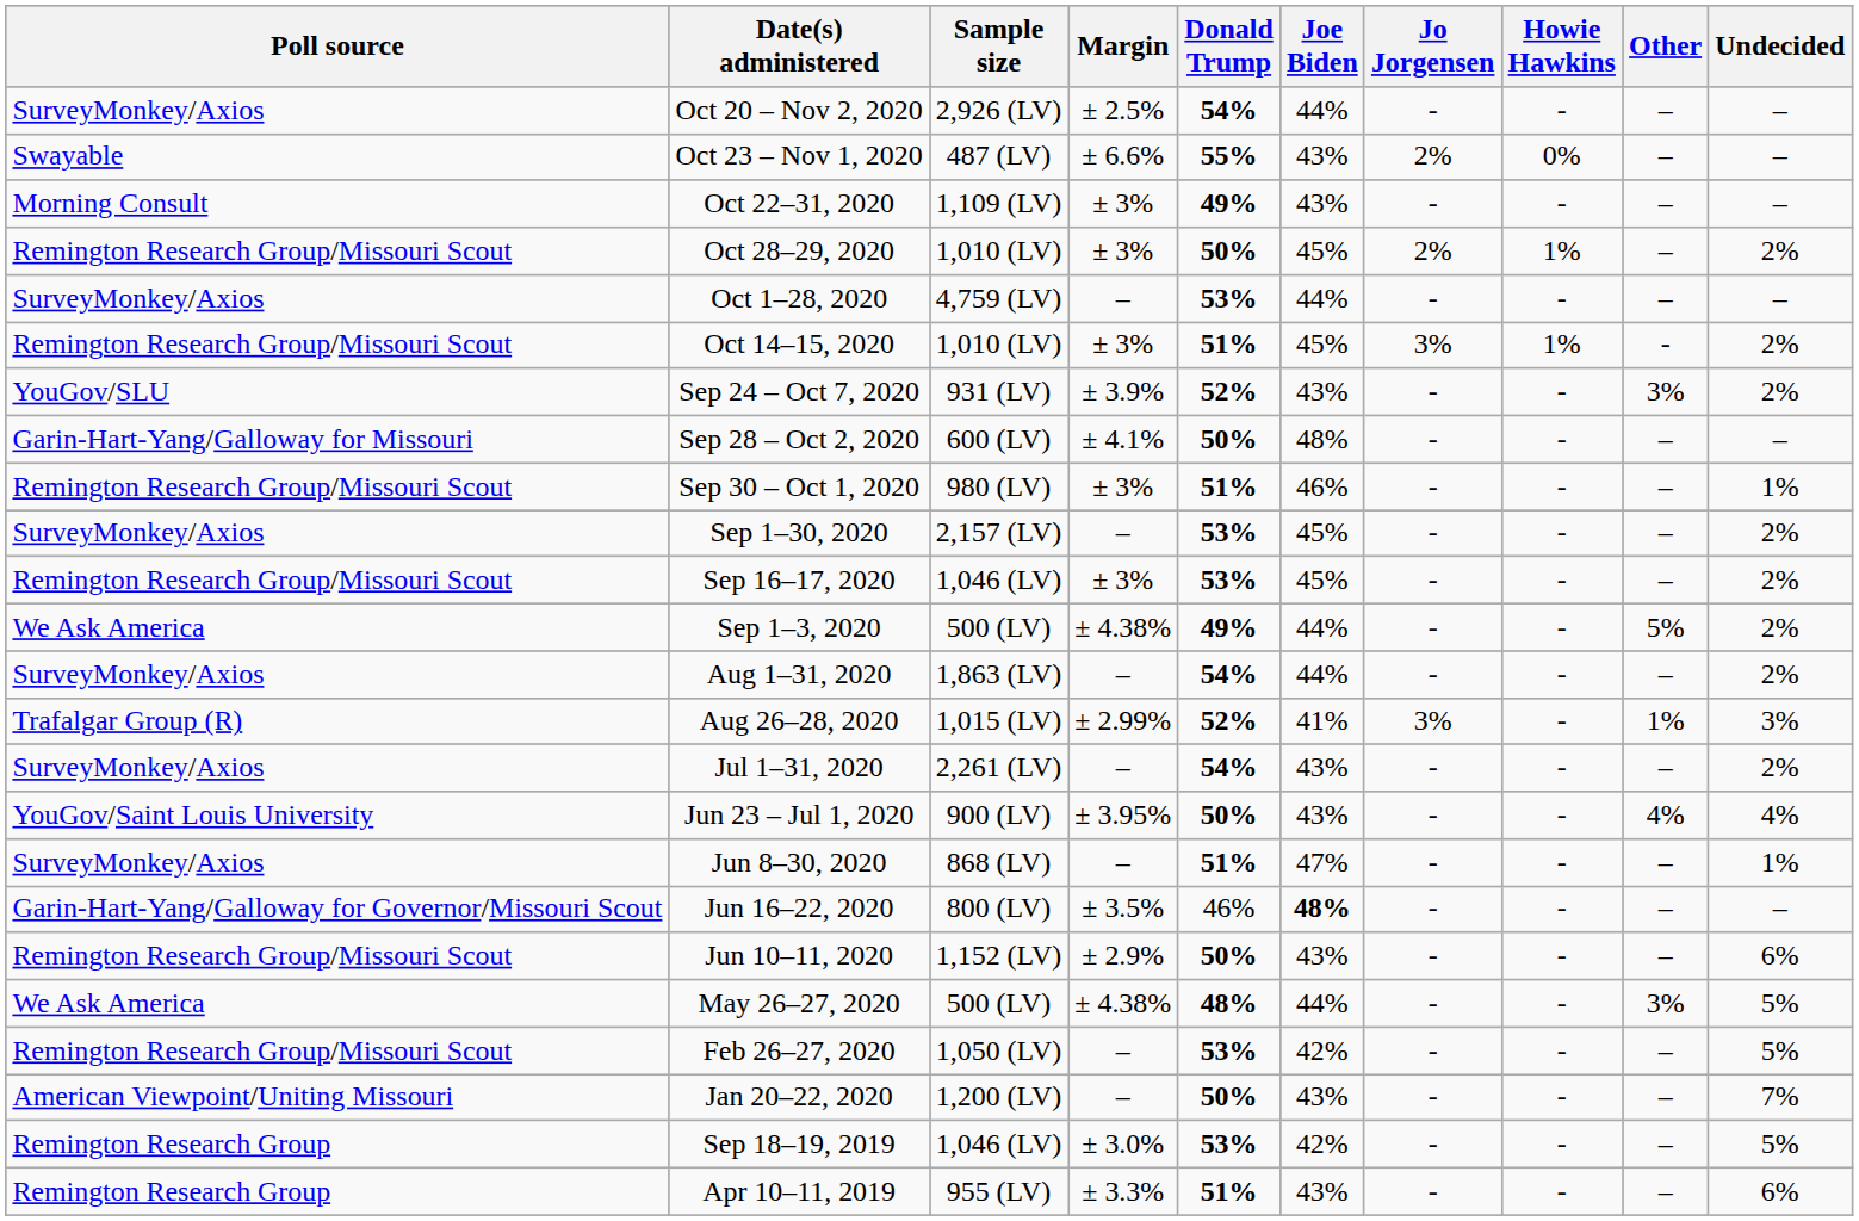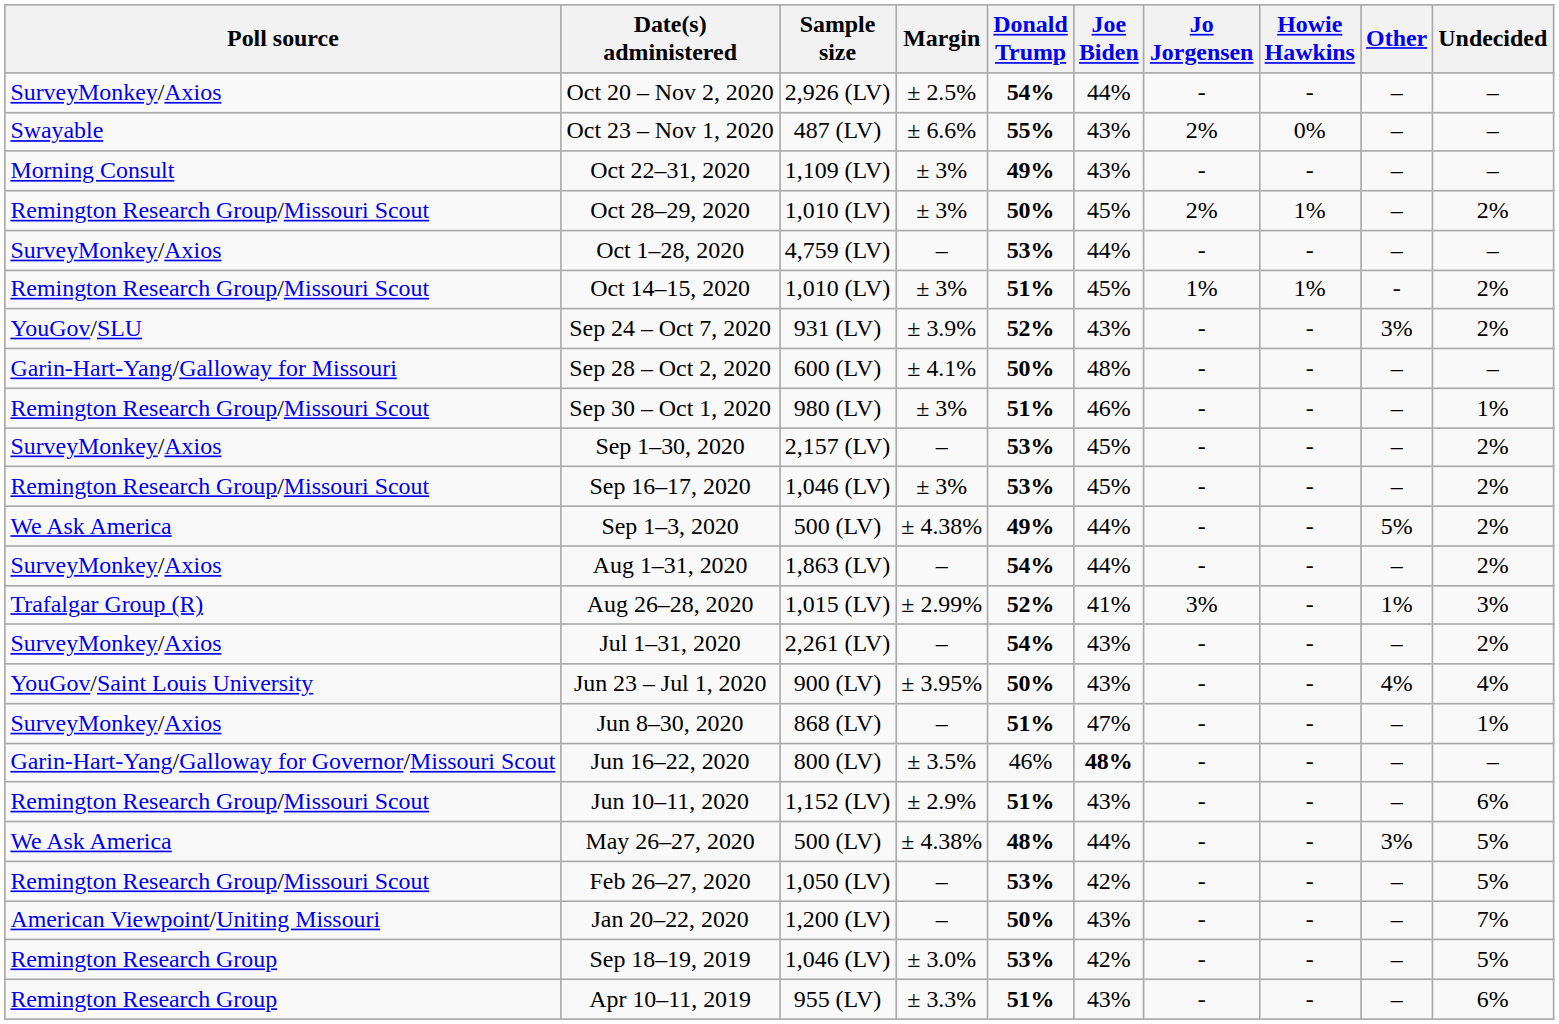 <table class="wikitable sortable mw-collapsible mw-collapsed" style="text-align:center;font-size:90%;line-height:17px">
 <tr>
 <th>Poll source</th>
 <th>Date(s)<br>administered</th>
 <th>Sample<br>size</th>
 <th>Margin<br></th>
 <th class="unsortable"><a href='#'>Donald<br>Trump</a><br></th>
 <th class="unsortable"><a href='#'>Joe<br>Biden</a><br></th>
 <th class="unsortable"><a href='#'>Jo<br>Jorgensen</a><br></th>
 <th class="unsortable"><a href='#'>Howie<br>Hawkins</a><br></th>
 <th class="unsortable"><a href='#'>Other</a></th>
 <th class="unsortable">Undecided</th>
 </tr>
 <tr>
 <td style="text-align:left;"><a href='#'>SurveyMonkey</a>/<a href='#'>Axios</a></td>
 <td>Oct 20 – Nov 2, 2020</td>
 <td>2,926 (LV)</td>
 <td>± 2.5%</td>
 <td><strong>54%</strong></td>
 <td>44%</td>
 <td>-</td>
 <td>-</td>
 <td>–</td>
 <td>–</td>
 </tr>
 <tr>
 <td style="text-align:left;"><a href='#'>Swayable</a></td>
 <td>Oct 23 – Nov 1, 2020</td>
 <td>487 (LV)</td>
 <td>± 6.6%</td>
 <td><strong>55%</strong></td>
 <td>43%</td>
 <td>2%</td>
 <td>0%</td>
 <td>–</td>
 <td>–</td>
 </tr>
 <tr>
 <td style="text-align:left;"><a href='#'>Morning Consult</a></td>
 <td>Oct 22–31, 2020</td>
 <td>1,109 (LV)</td>
 <td>± 3%</td>
 <td><strong>49%</strong></td>
 <td>43%</td>
 <td>-</td>
 <td>-</td>
 <td>–</td>
 <td>–</td>
 </tr>
 <tr>
 <td style="text-align:left;"><a href='#'>Remington Research Group</a>/<a href='#'>Missouri Scout</a></td>
 <td>Oct 28–29, 2020</td>
 <td>1,010 (LV)</td>
 <td>± 3%</td>
 <td><strong>50%</strong></td>
 <td>45%</td>
 <td>2%</td>
 <td>1%</td>
 <td>–</td>
 <td>2%</td>
 </tr>
 <tr>
 <td style="text-align:left;"><a href='#'>SurveyMonkey</a>/<a href='#'>Axios</a></td>
 <td>Oct 1–28, 2020</td>
 <td>4,759 (LV)</td>
 <td>–</td>
 <td><strong>53%</strong></td>
 <td>44%</td>
 <td>-</td>
 <td>-</td>
 <td>–</td>
 <td>–</td>
 </tr>
 <tr>
 <td style="text-align:left;"><a href='#'>Remington Research Group</a>/<a href='#'>Missouri Scout</a></td>
 <td>Oct 14–15, 2020</td>
 <td>1,010 (LV)</td>
 <td>± 3%</td>
 <td><strong>51%</strong></td>
 <td>45%</td>
-<td>3%</td>
+<td>1%</td>
 <td>1%</td>
 <td>-</td>
 <td>2%</td>
 </tr>
 <tr>
 <td style="text-align:left;"><a href='#'>YouGov</a>/<a href='#'>SLU</a></td>
 <td>Sep 24 – Oct 7, 2020</td>
 <td>931 (LV)</td>
 <td>± 3.9%</td>
 <td><strong>52%</strong></td>
 <td>43%</td>
 <td>-</td>
 <td>-</td>
 <td>3%</td>
 <td>2%</td>
 </tr>
 <tr>
 <td style="text-align:left;"><a href='#'>Garin-Hart-Yang</a>/<a href='#'>Galloway for Missouri</a></td>
 <td>Sep 28 – Oct 2, 2020</td>
 <td>600 (LV)</td>
 <td>± 4.1%</td>
 <td><strong>50%</strong></td>
 <td>48%</td>
 <td>-</td>
 <td>-</td>
 <td>–</td>
 <td>–</td>
 </tr>
 <tr>
 <td style="text-align:left;"><a href='#'>Remington Research Group</a>/<a href='#'>Missouri Scout</a></td>
 <td>Sep 30 – Oct 1, 2020</td>
 <td>980 (LV)</td>
 <td>± 3%</td>
 <td><strong>51%</strong></td>
 <td>46%</td>
 <td>-</td>
 <td>-</td>
 <td>–</td>
 <td>1%</td>
 </tr>
 <tr>
 <td style="text-align:left;"><a href='#'>SurveyMonkey</a>/<a href='#'>Axios</a></td>
 <td>Sep 1–30, 2020</td>
 <td>2,157 (LV)</td>
 <td>–</td>
 <td><strong>53%</strong></td>
 <td>45%</td>
 <td>-</td>
 <td>-</td>
 <td>–</td>
 <td>2%</td>
 </tr>
 <tr>
 <td style="text-align:left;"><a href='#'>Remington Research Group</a>/<a href='#'>Missouri Scout</a></td>
 <td>Sep 16–17, 2020</td>
 <td>1,046 (LV)</td>
 <td>± 3%</td>
 <td><strong>53%</strong></td>
 <td>45%</td>
 <td>-</td>
 <td>-</td>
 <td>–</td>
 <td>2%</td>
 </tr>
 <tr>
 <td style="text-align:left;"><a href='#'>We Ask America</a></td>
 <td>Sep 1–3, 2020</td>
 <td>500 (LV)</td>
 <td>± 4.38%</td>
 <td><strong>49%</strong></td>
 <td>44%</td>
 <td>-</td>
 <td>-</td>
 <td>5%</td>
 <td>2%</td>
 </tr>
 <tr>
 <td style="text-align:left;"><a href='#'>SurveyMonkey</a>/<a href='#'>Axios</a></td>
 <td>Aug 1–31, 2020</td>
 <td>1,863 (LV)</td>
 <td>–</td>
 <td><strong>54%</strong></td>
 <td>44%</td>
 <td>-</td>
 <td>-</td>
 <td>–</td>
 <td>2%</td>
 </tr>
 <tr>
 <td style="text-align:left;"><a href='#'>Trafalgar Group (R)</a></td>
 <td>Aug 26–28, 2020</td>
 <td>1,015 (LV)</td>
 <td>± 2.99%</td>
 <td><strong>52%</strong></td>
 <td>41%</td>
 <td>3%</td>
 <td>-</td>
 <td>1%</td>
 <td>3%</td>
 </tr>
 <tr>
 <td style="text-align:left;"><a href='#'>SurveyMonkey</a>/<a href='#'>Axios</a></td>
 <td>Jul 1–31, 2020</td>
 <td>2,261 (LV)</td>
 <td>–</td>
 <td><strong>54%</strong></td>
 <td>43%</td>
 <td>-</td>
 <td>-</td>
 <td>–</td>
 <td>2%</td>
 </tr>
 <tr>
 <td style="text-align:left;"><a href='#'>YouGov</a>/<a href='#'>Saint Louis University</a></td>
 <td>Jun 23 – Jul 1, 2020</td>
 <td>900 (LV)</td>
 <td>± 3.95%</td>
 <td><strong>50%</strong></td>
 <td>43%</td>
 <td>-</td>
 <td>-</td>
 <td>4%</td>
 <td>4%</td>
 </tr>
 <tr>
 <td style="text-align:left;"><a href='#'>SurveyMonkey</a>/<a href='#'>Axios</a></td>
 <td>Jun 8–30, 2020</td>
 <td>868 (LV)</td>
 <td>–</td>
 <td><strong>51%</strong></td>
 <td>47%</td>
 <td>-</td>
 <td>-</td>
 <td>–</td>
 <td>1%</td>
 </tr>
 <tr>
 <td style="text-align:left;"><a href='#'>Garin-Hart-Yang</a>/<a href='#'>Galloway for Governor</a>/<a href='#'>Missouri Scout</a></td>
 <td>Jun 16–22, 2020</td>
 <td>800 (LV)</td>
 <td>± 3.5%</td>
 <td>46%</td>
 <td><strong>48%</strong></td>
 <td>-</td>
 <td>-</td>
 <td>–</td>
 <td>–</td>
 </tr>
 <tr>
 <td style="text-align:left;"><a href='#'>Remington Research Group</a>/<a href='#'>Missouri Scout</a></td>
 <td>Jun 10–11, 2020</td>
 <td>1,152 (LV)</td>
 <td>± 2.9%</td>
-<td><strong>50%</strong></td>
+<td><strong>51%</strong></td>
 <td>43%</td>
 <td>-</td>
 <td>-</td>
 <td>–</td>
 <td>6%</td>
 </tr>
 <tr>
 <td style="text-align:left;"><a href='#'>We Ask America</a></td>
 <td>May 26–27, 2020</td>
 <td>500 (LV)</td>
 <td>± 4.38%</td>
 <td><strong>48%</strong></td>
 <td>44%</td>
 <td>-</td>
 <td>-</td>
 <td>3%</td>
 <td>5%</td>
 </tr>
 <tr>
 <td style="text-align:left;"><a href='#'>Remington Research Group</a>/<a href='#'>Missouri Scout</a></td>
 <td>Feb 26–27, 2020</td>
 <td>1,050 (LV)</td>
 <td>–</td>
 <td><strong>53%</strong></td>
 <td>42%</td>
 <td>-</td>
 <td>-</td>
 <td>–</td>
 <td>5%</td>
 </tr>
 <tr>
 <td style="text-align:left;"><a href='#'>American Viewpoint</a>/<a href='#'>Uniting Missouri</a></td>
 <td>Jan 20–22, 2020</td>
 <td>1,200 (LV)</td>
 <td>–</td>
 <td><strong>50%</strong></td>
 <td>43%</td>
 <td>-</td>
 <td>-</td>
 <td>–</td>
 <td>7%</td>
 </tr>
 <tr>
 <td style="text-align:left;"><a href='#'>Remington Research Group</a></td>
 <td>Sep 18–19, 2019</td>
 <td>1,046 (LV)</td>
 <td>± 3.0%</td>
 <td><strong>53%</strong></td>
 <td>42%</td>
 <td>-</td>
 <td>-</td>
 <td>–</td>
 <td>5%</td>
 </tr>
 <tr>
 <td style="text-align:left;"><a href='#'>Remington Research Group</a></td>
 <td>Apr 10–11, 2019</td>
 <td>955 (LV)</td>
 <td>± 3.3%</td>
 <td><strong>51%</strong></td>
 <td>43%</td>
 <td>-</td>
 <td>-</td>
 <td>–</td>
 <td>6%</td>
 </tr>
 </table>
